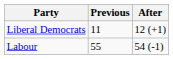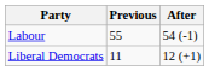 <table class="wikitable">
 <tr>
 <th>Party</th>
 <th>Previous</th>
 <th>After</th>
 </tr>
 <tr>
+<td><a href='#'>Labour</a></td>
+<td>55</td>
+<td>54 (-1)</td>
+</tr>
+<tr>
 <td><a href='#'>Liberal Democrats</a></td>
 <td>11</td>
 <td>12 (+1)</td>
 </tr>
-<tr>
-<td><a href='#'>Labour</a></td>
-<td>55</td>
-<td>54 (-1)</td>
-</tr>
 </table>
